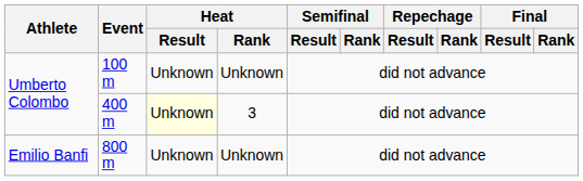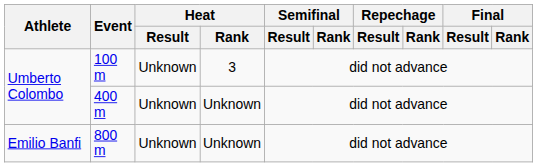 <table class="wikitable sortable">
 <tr>
 <th rowspan="2">Athlete</th>
 <th rowspan="2">Event</th>
 <th colspan="2">Heat</th>
 <th colspan="2">Semifinal</th>
 <th colspan="2">Repechage</th>
 <th colspan="2">Final</th>
 </tr>
 <tr>
 <th>Result</th>
 <th>Rank</th>
 <th>Result</th>
 <th>Rank</th>
 <th>Result</th>
 <th>Rank</th>
 <th>Result</th>
 <th>Rank</th>
 </tr>
 <tr>
 <td rowspan=2><a href='#'>Umberto Colombo</a></td>
 <td><a href='#'>100 m</a></td>
 <td align="center">Unknown</td>
-<td align="center">Unknown</td>
+<td align="center">3</td>
 <td align="center" colspan=6>did not advance</td>
 </tr>
 <tr>
 <td><a href='#'>400 m</a></td>
-<td align="center" style="background: lightyellow;">Unknown</td>
-<td align="center">3</td>
+<td align="center">Unknown</td>
+<td align="center">Unknown</td>
 <td align="center" colspan=6>did not advance</td>
 </tr>
 <tr>
 <td><a href='#'>Emilio Banfi</a></td>
 <td><a href='#'>800 m</a></td>
 <td align="center">Unknown</td>
 <td align="center">Unknown</td>
 <td align="center" colspan=6>did not advance</td>
 </tr>
 </table>
